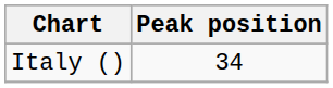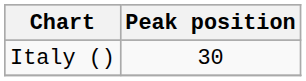 <table class="wikitable sortable">
 <tr>
 <th align="left">Chart</th>
 <th align="left">Peak position</th>
 </tr>
 <tr>
 <td align="left">Italy ()</td>
-<td align="center">34</td>
+<td align="center">30</td>
 </tr>
 <tr>
 </tr>
 </table>
